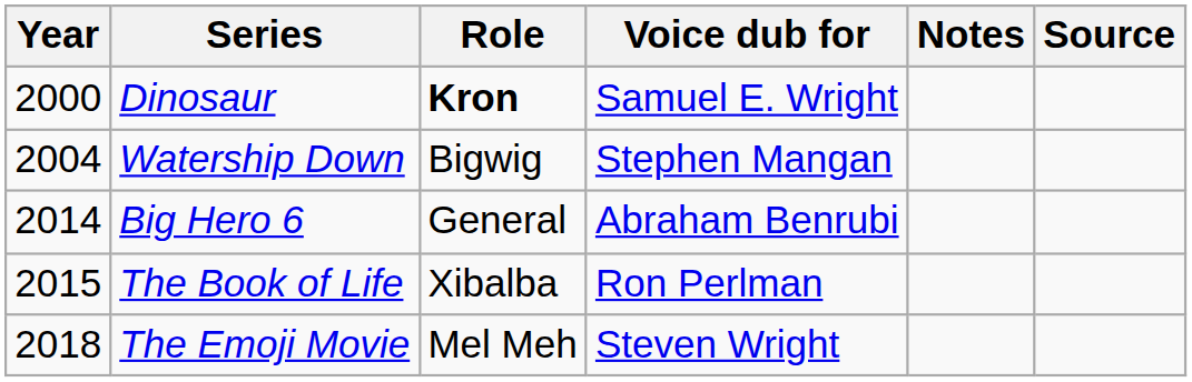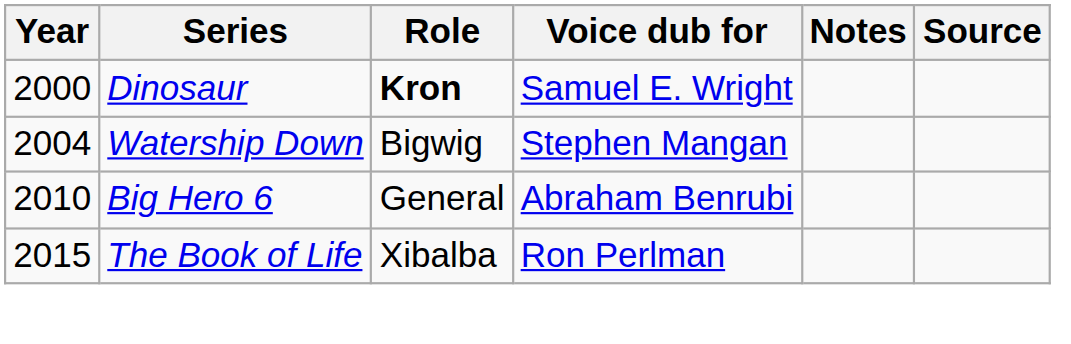 <table class="wikitable sortable plainrowheaders">
 <tr>
 <th>Year</th>
 <th>Series</th>
 <th>Role</th>
 <th>Voice dub for</th>
 <th class="unsortable">Notes</th>
 <th class="unsortable">Source</th>
 </tr>
 <tr>
 <td>2000</td>
 <td><em><a href='#'>Dinosaur</a></em></td>
 <td><strong>Kron</strong></td>
 <td><a href='#'>Samuel E. Wright</a></td>
 <td></td>
 <td></td>
 </tr>
 <tr>
 <td>2004</td>
 <td><em><a href='#'>Watership Down</a></em></td>
 <td>Bigwig</td>
 <td><a href='#'>Stephen Mangan</a></td>
 <td></td>
 <td></td>
 </tr>
 <tr>
-<td>2014</td>
+<td>2010</td>
 <td><em><a href='#'>Big Hero 6</a></em></td>
 <td>General</td>
 <td><a href='#'>Abraham Benrubi</a></td>
 <td></td>
 <td></td>
 </tr>
 <tr>
 <td>2015</td>
 <td><em><a href='#'>The Book of Life</a></em></td>
 <td>Xibalba</td>
 <td><a href='#'>Ron Perlman</a></td>
 <td></td>
 <td></td>
 </tr>
-<tr>
-<td>2018</td>
-<td><em><a href='#'>The Emoji Movie</a></em></td>
-<td>Mel Meh</td>
-<td><a href='#'>Steven Wright</a></td>
-<td></td>
-<td></td>
-</tr>
 </table>
